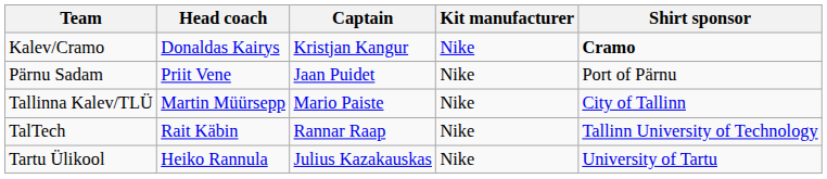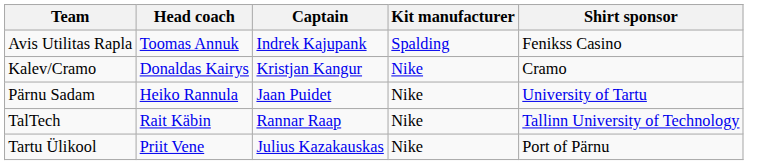 <table class="wikitable sortable" style="text-align: left;">
 <tr>
 <th>Team</th>
 <th>Head coach</th>
 <th>Captain</th>
 <th>Kit manufacturer</th>
 <th>Shirt sponsor</th>
 </tr>
 <tr>
+<td>Avis Utilitas Rapla</td>
+<td> <a href='#'>Toomas Annuk</a></td>
+<td> <a href='#'>Indrek Kajupank</a></td>
+<td><a href='#'>Spalding</a></td>
+<td>Fenikss Casino</td>
+</tr>
+<tr>
 <td>Kalev/Cramo</td>
 <td> <a href='#'>Donaldas Kairys</a></td>
 <td> <a href='#'>Kristjan Kangur</a></td>
 <td><a href='#'>Nike</a></td>
-<td><strong>Cramo</strong></td>
+<td>Cramo</td>
 </tr>
 <tr>
 <td>Pärnu Sadam</td>
-<td> <a href='#'>Priit Vene</a></td>
+<td> <a href='#'>Heiko Rannula</a></td>
 <td> <a href='#'>Jaan Puidet</a></td>
 <td>Nike</td>
-<td>Port of Pärnu</td>
-</tr>
-<tr>
-<td>Tallinna Kalev/TLÜ</td>
-<td> <a href='#'>Martin Müürsepp</a></td>
-<td> <a href='#'>Mario Paiste</a></td>
-<td>Nike</td>
-<td><a href='#'>City of Tallinn</a></td>
+<td><a href='#'>University of Tartu</a></td>
 </tr>
 <tr>
 <td>TalTech</td>
 <td> <a href='#'>Rait Käbin</a></td>
 <td> <a href='#'>Rannar Raap</a></td>
 <td>Nike</td>
 <td><a href='#'>Tallinn University of Technology</a></td>
 </tr>
 <tr>
 <td>Tartu Ülikool</td>
-<td> <a href='#'>Heiko Rannula</a></td>
+<td> <a href='#'>Priit Vene</a></td>
 <td> <a href='#'>Julius Kazakauskas</a></td>
 <td>Nike</td>
-<td><a href='#'>University of Tartu</a></td>
+<td>Port of Pärnu</td>
 </tr>
 </table>
